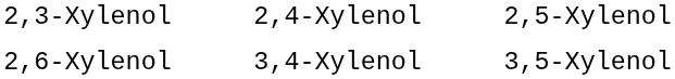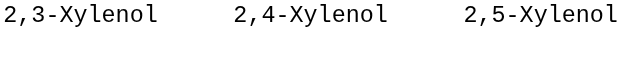 <table align="center" class="skin-invert-image">
 <tr>
 <td style="text-align:center;"></td>
 <td style="text-align:center;"></td>
 <td style="text-align:center;"></td>
 </tr>
 <tr>
 <td style="padding-left:20px;padding-right:20px;text-align:center;">2,3-Xylenol</td>
 <td style="padding-left:20px;padding-right:20px;text-align:center;">2,4-Xylenol</td>
 <td style="padding-left:20px;padding-right:20px;text-align:center;">2,5-Xylenol</td>
 </tr>
 <tr>
 <td style="text-align:center;"></td>
 <td style="text-align:center;"></td>
 <td style="text-align:center;"></td>
 </tr>
-<tr>
-<td style="padding-left:20px;padding-right:20px;text-align:center;">2,6-Xylenol</td>
-<td style="padding-left:20px;padding-right:20px;text-align:center;">3,4-Xylenol</td>
-<td style="padding-left:20px;padding-right:20px;text-align:center;">3,5-Xylenol</td>
-</tr>
 </table>
